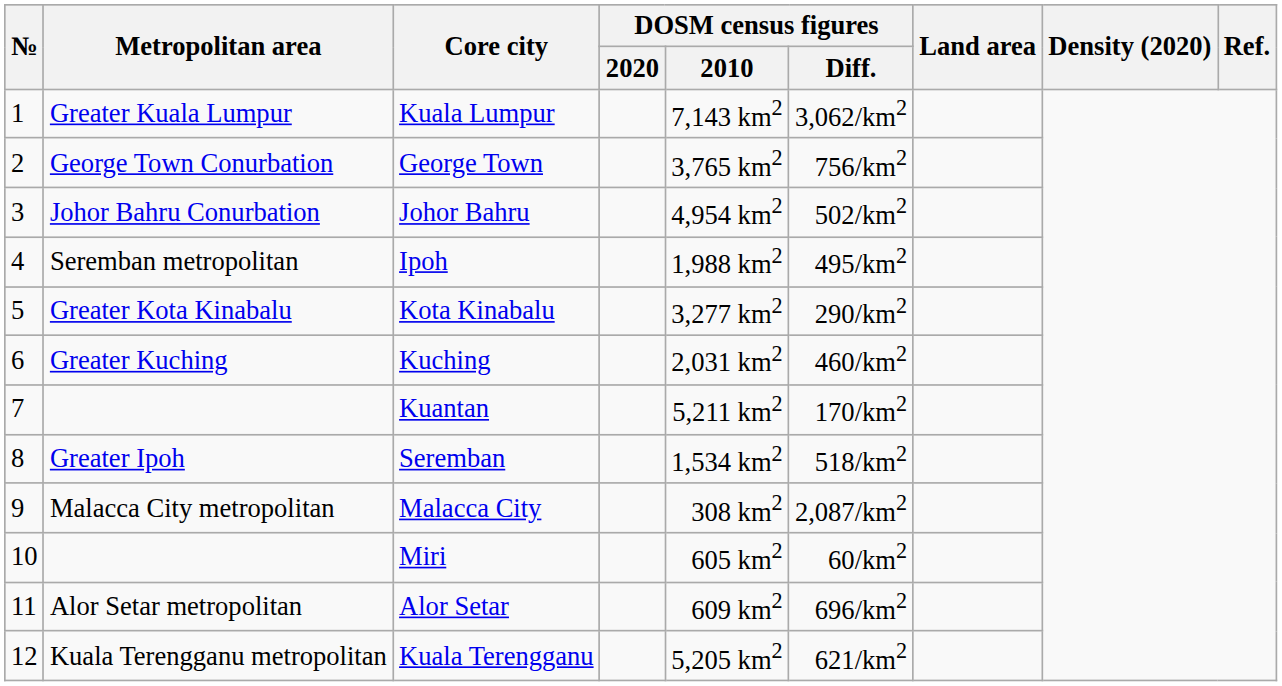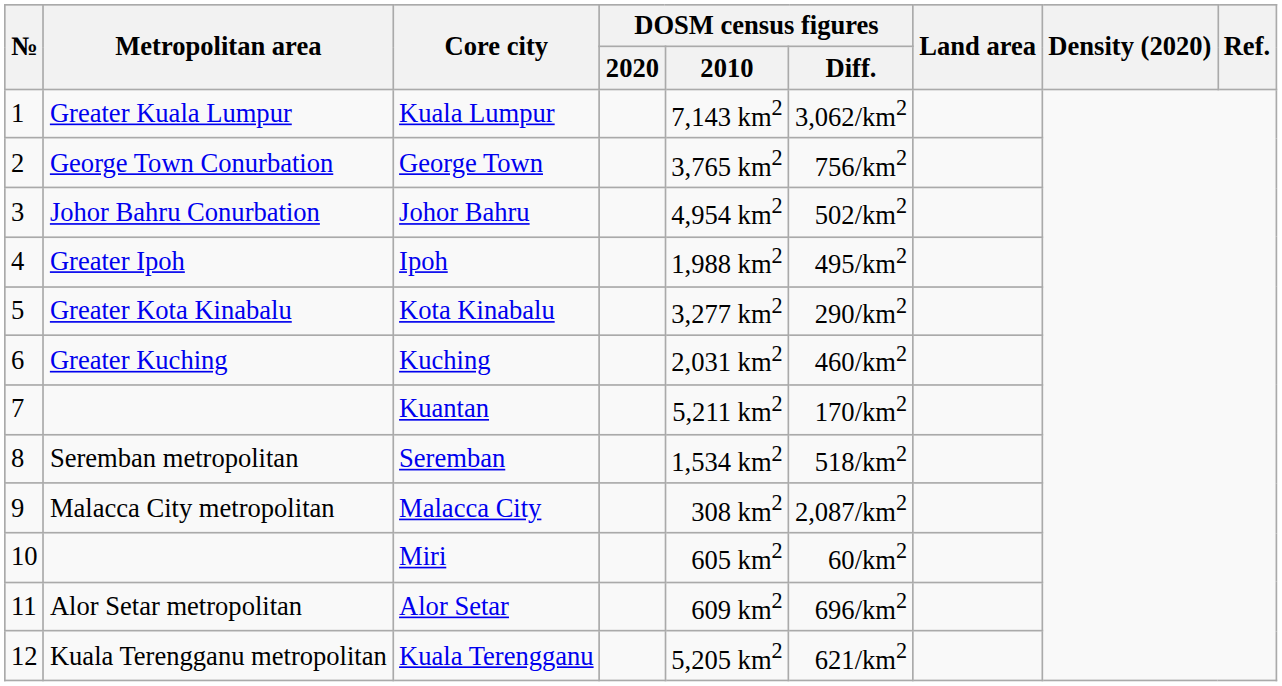 <table class="wikitable sortable">
 <tr>
 <th rowspan="2">№</th>
 <th rowspan="2">Metropolitan area</th>
 <th rowspan="2" data-sort-type="number">Core city</th>
 <th colspan="3">DOSM census figures</th>
 <th rowspan="2">Land area</th>
 <th rowspan="2">Density (2020)</th>
 <th rowspan="2" class="unsortable">Ref.</th>
 </tr>
 <tr>
 <th>2020</th>
 <th>2010</th>
 <th>Diff.</th>
 </tr>
 <tr>
 <td>1</td>
 <td><a href='#'>Greater Kuala Lumpur</a></td>
 <td><a href='#'>Kuala Lumpur</a></td>
 <td></td>
 <td style="text-align:right;">7,143 km<sup>2</sup></td>
 <td style="text-align:right;">3,062/km<sup>2</sup></td>
 <td></td>
 </tr>
 <tr>
 <td>2</td>
 <td><a href='#'>George Town Conurbation</a></td>
 <td><a href='#'>George Town</a></td>
 <td></td>
 <td style="text-align:right;">3,765 km<sup>2</sup></td>
 <td style="text-align:right;">756/km<sup>2</sup></td>
 <td></td>
 </tr>
 <tr>
 <td>3</td>
 <td><a href='#'>Johor Bahru Conurbation</a></td>
 <td><a href='#'>Johor Bahru</a></td>
 <td></td>
 <td style="text-align:right;">4,954 km<sup>2</sup></td>
 <td style="text-align:right;">502/km<sup>2</sup></td>
 <td style="text-align:right;"></td>
 </tr>
 <tr>
 <td>4</td>
-<td>Seremban metropolitan </td>
+<td><a href='#'>Greater Ipoh</a></td>
 <td><a href='#'>Ipoh</a></td>
 <td></td>
 <td style="text-align:right;">1,988 km<sup>2</sup></td>
 <td style="text-align:right;">495/km<sup>2</sup></td>
 <td></td>
 </tr>
 <tr>
 <td>5</td>
 <td><a href='#'>Greater Kota Kinabalu</a></td>
 <td><a href='#'>Kota Kinabalu</a></td>
 <td></td>
 <td style="text-align:right;">3,277 km<sup>2</sup></td>
 <td style="text-align:right;">290/km<sup>2</sup></td>
 <td></td>
 </tr>
 <tr>
 <td>6</td>
 <td><a href='#'>Greater Kuching</a></td>
 <td><a href='#'>Kuching</a></td>
 <td></td>
 <td style="text-align:right;">2,031 km<sup>2</sup></td>
 <td style="text-align:right;">460/km<sup>2</sup></td>
 <td></td>
 </tr>
 <tr>
 <td>7</td>
 <td></td>
 <td><a href='#'>Kuantan</a></td>
 <td></td>
 <td style="text-align:right;">5,211 km<sup>2</sup></td>
 <td style="text-align:right;">170/km<sup>2</sup></td>
 <td></td>
 </tr>
 <tr>
 <td>8</td>
-<td><a href='#'>Greater Ipoh</a></td>
+<td>Seremban metropolitan </td>
 <td><a href='#'>Seremban</a></td>
 <td></td>
 <td style="text-align:right;">1,534 km<sup>2</sup></td>
 <td style="text-align:right;">518/km<sup>2</sup></td>
 <td></td>
 </tr>
 <tr>
 <td>9</td>
 <td>Malacca City metropolitan</td>
 <td><a href='#'>Malacca City</a></td>
 <td></td>
 <td style="text-align:right;">308 km<sup>2</sup></td>
 <td style="text-align:right;">2,087/km<sup>2</sup></td>
 <td></td>
 </tr>
 <tr>
 <td>10</td>
 <td></td>
 <td><a href='#'>Miri</a></td>
 <td></td>
 <td style="text-align:right;">605 km<sup>2</sup></td>
 <td style="text-align:right;">60/km<sup>2</sup></td>
 <td></td>
 </tr>
 <tr>
 <td>11</td>
 <td>Alor Setar metropolitan</td>
 <td><a href='#'>Alor Setar</a></td>
 <td></td>
 <td style="text-align:right;">609 km<sup>2</sup></td>
 <td style="text-align:right;">696/km<sup>2</sup></td>
 <td></td>
 </tr>
 <tr>
 <td>12</td>
 <td>Kuala Terengganu metropolitan</td>
 <td><a href='#'>Kuala Terengganu</a></td>
 <td></td>
 <td style="text-align:right;">5,205 km<sup>2</sup></td>
 <td style="text-align:right;">621/km<sup>2</sup></td>
 <td></td>
 </tr>
 </table>
